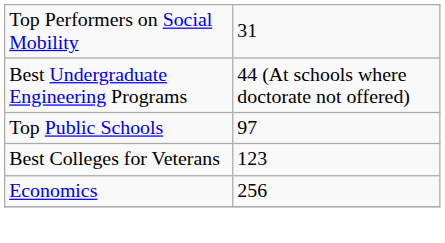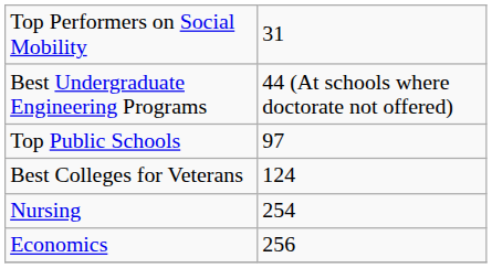 <table class="wikitable floatright" style="width: 22em">
 <tr>
 <td>Top Performers on <a href='#'>Social Mobility</a></td>
 <td>31</td>
 </tr>
 <tr>
 <td>Best <a href='#'>Undergraduate</a> <a href='#'>Engineering</a> Programs</td>
 <td>44 (At schools where doctorate not offered)</td>
 </tr>
 <tr>
 <td>Top <a href='#'>Public Schools</a></td>
 <td>97</td>
 </tr>
 <tr>
 <td>Best Colleges for Veterans</td>
-<td>123</td>
+<td>124</td>
+</tr>
+<tr>
+<td><a href='#'>Nursing</a></td>
+<td>254</td>
 </tr>
 <tr>
 <td><a href='#'>Economics</a></td>
 <td>256</td>
 </tr>
 <tr>
 </tr>
 </table>
